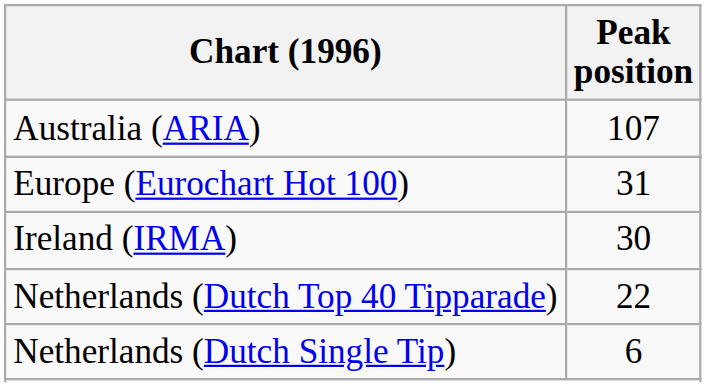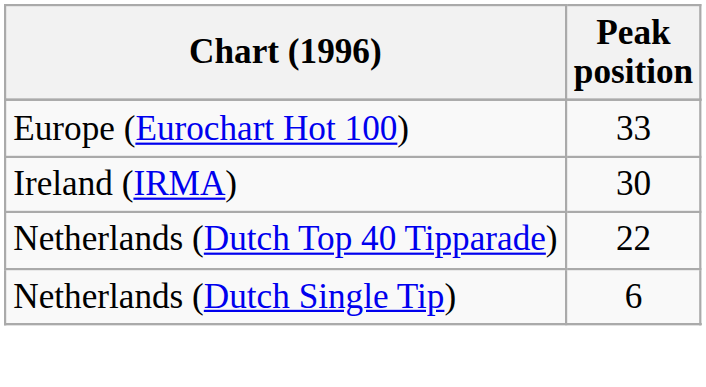 <table class="wikitable sortable">
 <tr>
 <th>Chart (1996)</th>
 <th>Peak<br>position</th>
-</tr>
-<tr>
-<td>Australia (<a href='#'>ARIA</a>)</td>
-<td align="center">107</td>
 </tr>
 <tr>
 </tr>
 <tr>
 </tr>
 <tr>
 <td>Europe (<a href='#'>Eurochart Hot 100</a>)</td>
-<td align="center">31</td>
+<td align="center">33</td>
 </tr>
 <tr>
 <td>Ireland (<a href='#'>IRMA</a>)</td>
 <td align="center">30</td>
 </tr>
 <tr>
 <td>Netherlands (<a href='#'>Dutch Top 40 Tipparade</a>)</td>
 <td align="center">22</td>
 </tr>
 <tr>
 <td>Netherlands (<a href='#'>Dutch Single Tip</a>)</td>
 <td align="center">6</td>
 </tr>
 <tr>
 </tr>
 <tr>
 </tr>
 <tr>
 </tr>
 </table>
